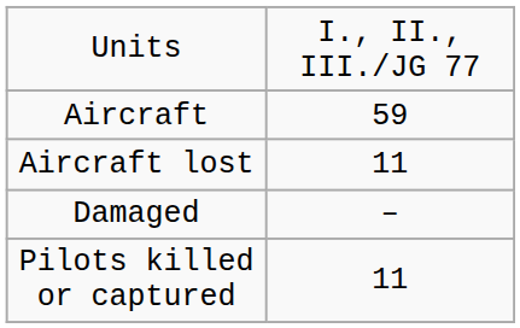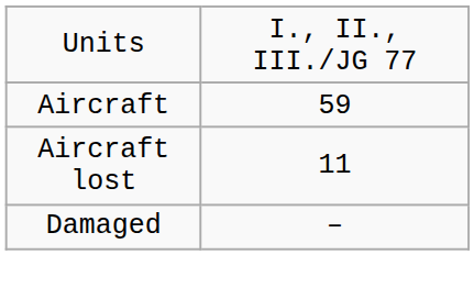 <table class="wikitable" style = "float:right; margin-left:15px; text-align:center; width:220px; margin-right:0px">
 <tr>
 <td>Units</td>
 <td>I., II., III./JG 77</td>
 </tr>
 <tr>
 <td>Aircraft</td>
 <td>59</td>
 </tr>
 <tr>
 <td>Aircraft lost</td>
 <td>11</td>
 </tr>
 <tr>
 <td>Damaged</td>
 <td>–</td>
 </tr>
-<tr>
-<td>Pilots killed or captured</td>
-<td>11</td>
-</tr>
 </table>
